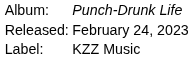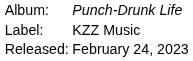 <table>
 <tr>
 <td>Album:</td>
 <td><em>Punch-Drunk Life</em></td>
 </tr>
 <tr>
+<td>Label:</td>
+<td>KZZ Music</td>
+</tr>
+<tr>
 <td>Released:</td>
 <td>February 24, 2023</td>
 </tr>
 <tr>
-<td>Label:</td>
-<td>KZZ Music</td>
-</tr>
-<tr>
 </tr>
 </table>
